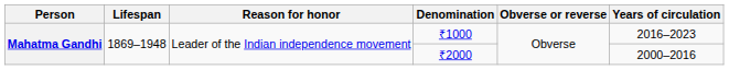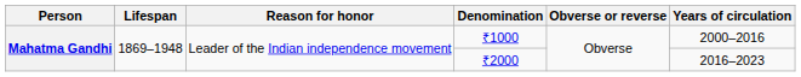 <table class="wikitable" style="font-size:95%; text-align:center;">
 <tr>
 <th>Person</th>
 <th>Lifespan</th>
 <th>Reason for honor</th>
 <th>Denomination</th>
 <th>Obverse or reverse</th>
 <th>Years of circulation</th>
 </tr>
 <tr>
 <th rowspan="2"><a href='#'>Mahatma Gandhi</a></th>
 <td rowspan="2">1869–1948</td>
 <td rowspan="2">Leader of the <a href='#'>Indian independence movement</a></td>
 <td><a href='#'>₹1000</a></td>
 <td rowspan="2">Obverse</td>
-<td>2016–2023</td>
+<td>2000–2016</td>
 </tr>
 <tr>
 <td><a href='#'>₹2000</a></td>
-<td>2000–2016</td>
+<td>2016–2023</td>
 </tr>
 </table>
